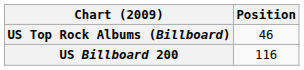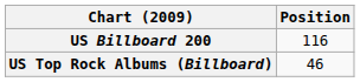 <table class="wikitable sortable plainrowheaders" style="text-align:center">
 <tr>
 <th scope="col">Chart (2009)</th>
 <th scope="col">Position</th>
 </tr>
 <tr>
+<th scope="row">US <em>Billboard</em> 200</th>
+<td>116</td>
+</tr>
+<tr>
 <th scope="row">US Top Rock Albums (<em>Billboard</em>)</th>
 <td>46</td>
 </tr>
-<tr>
-<th scope="row">US <em>Billboard</em> 200</th>
-<td>116</td>
-</tr>
 </table>
